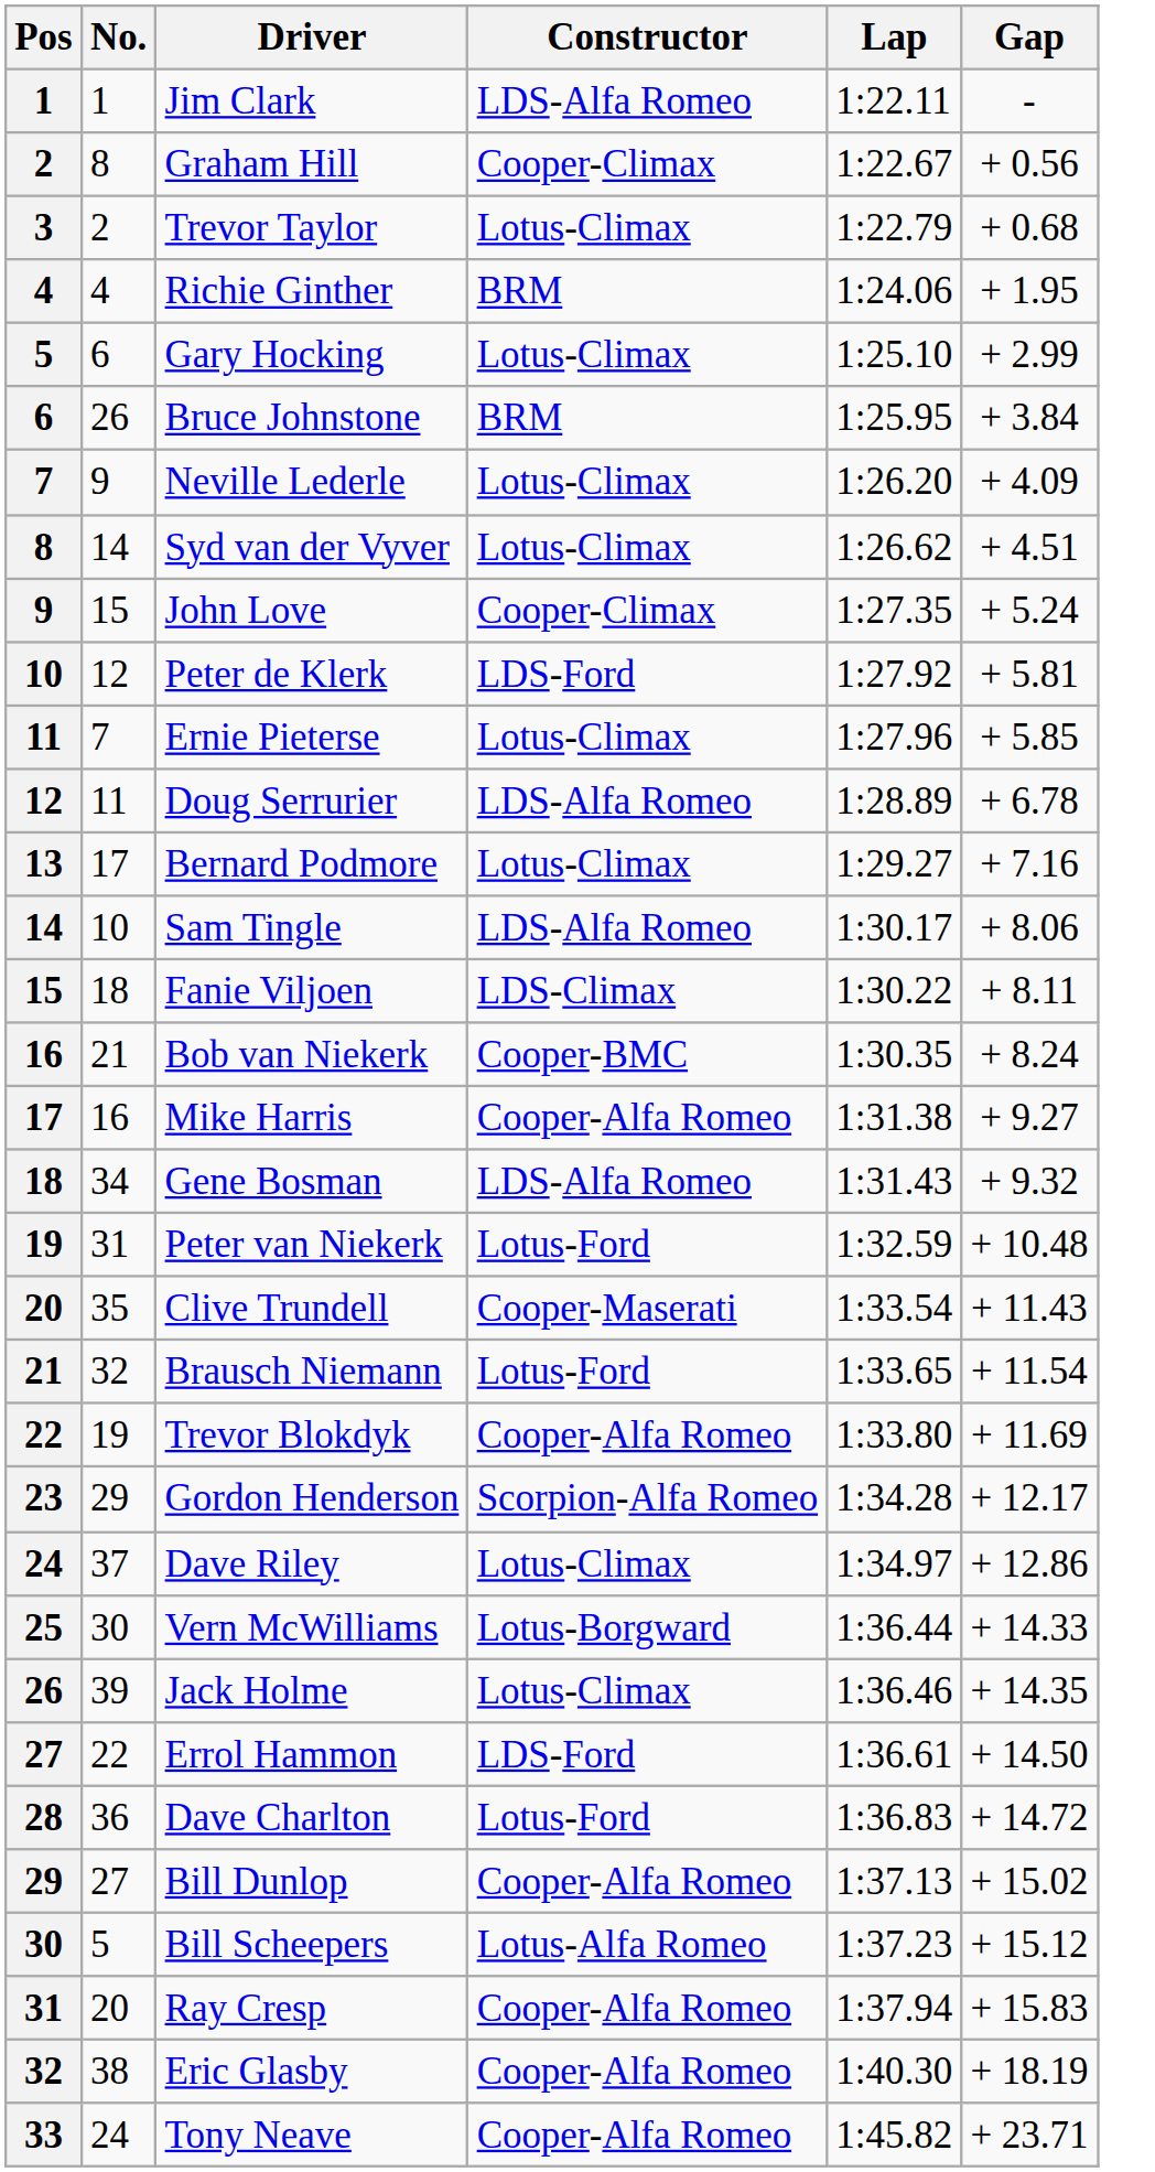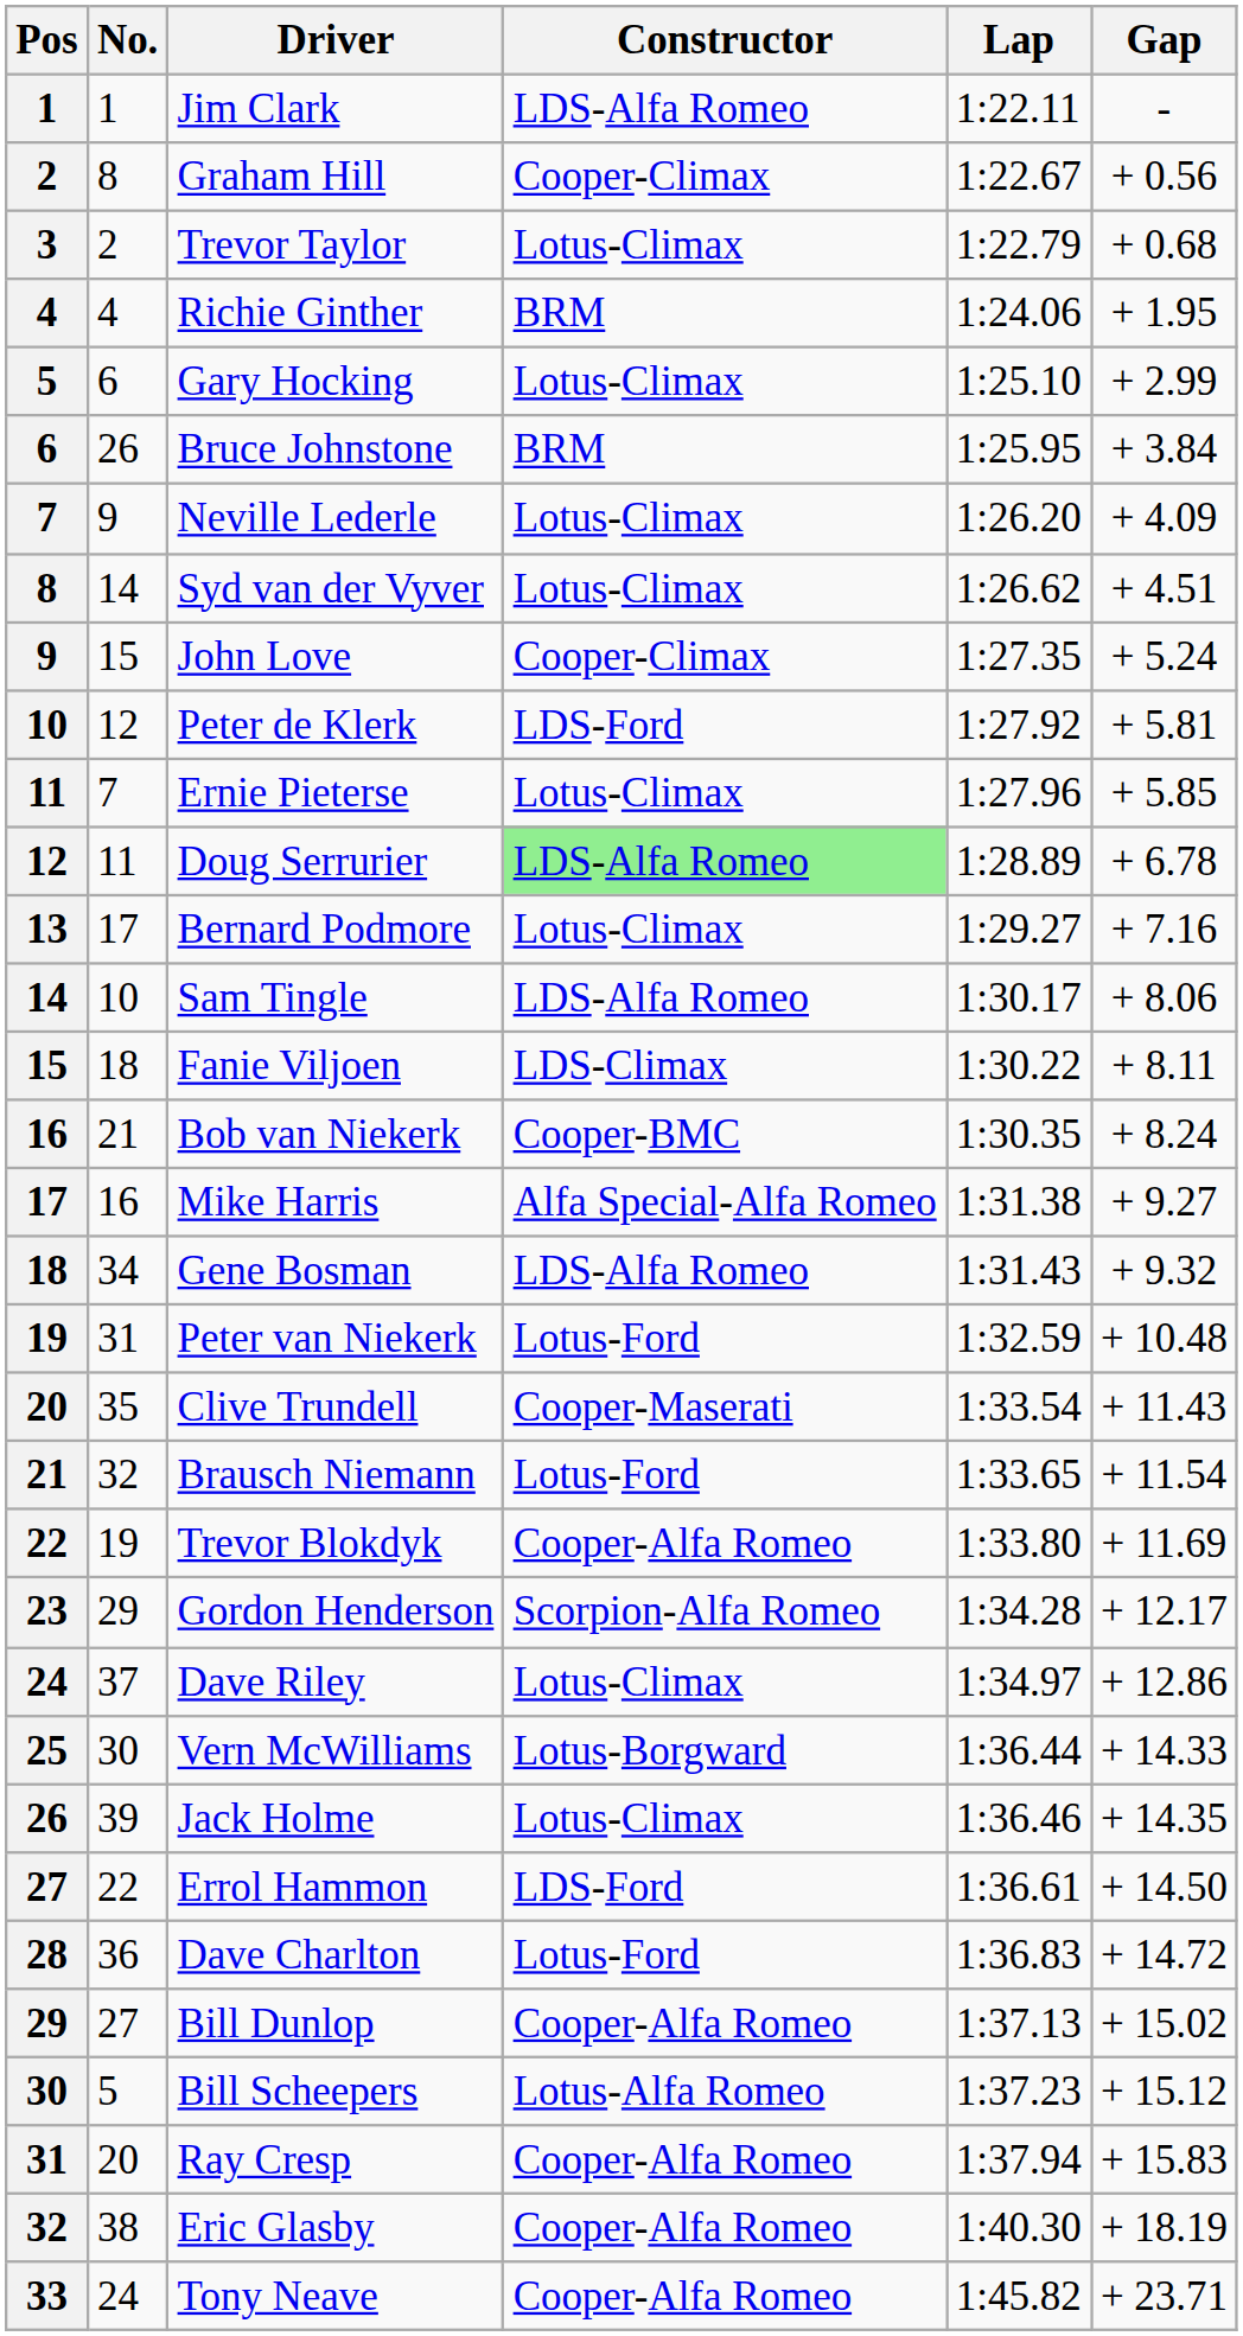 <table class="wikitable" style="font-size: 95%">
 <tr>
 <th>Pos</th>
 <th>No.</th>
 <th>Driver</th>
 <th>Constructor</th>
 <th>Lap</th>
 <th>Gap</th>
 </tr>
 <tr>
 <th>1</th>
 <td>1</td>
 <td> <a href='#'>Jim Clark</a></td>
 <td><a href='#'>LDS</a>-<a href='#'>Alfa Romeo</a></td>
 <td>1:22.11</td>
 <td style="text-align:center">-</td>
 </tr>
 <tr>
 <th>2</th>
 <td>8</td>
 <td> <a href='#'>Graham Hill</a></td>
 <td><a href='#'>Cooper</a>-<a href='#'>Climax</a></td>
 <td>1:22.67</td>
 <td style="text-align:center">+ 0.56</td>
 </tr>
 <tr>
 <th>3</th>
 <td>2</td>
 <td> <a href='#'>Trevor Taylor</a></td>
 <td><a href='#'>Lotus</a>-<a href='#'>Climax</a></td>
 <td>1:22.79</td>
 <td style="text-align:center">+ 0.68</td>
 </tr>
 <tr>
 <th>4</th>
 <td>4</td>
 <td> <a href='#'>Richie Ginther</a></td>
 <td><a href='#'>BRM</a></td>
 <td>1:24.06</td>
 <td style="text-align:center">+ 1.95</td>
 </tr>
 <tr>
 <th>5</th>
 <td>6</td>
 <td> <a href='#'>Gary Hocking</a></td>
 <td><a href='#'>Lotus</a>-<a href='#'>Climax</a></td>
 <td>1:25.10</td>
 <td style="text-align:center">+ 2.99</td>
 </tr>
 <tr>
 <th>6</th>
 <td>26</td>
 <td> <a href='#'>Bruce Johnstone</a></td>
 <td><a href='#'>BRM</a></td>
 <td>1:25.95</td>
 <td style="text-align:center">+ 3.84</td>
 </tr>
 <tr>
 <th>7</th>
 <td>9</td>
 <td> <a href='#'>Neville Lederle</a></td>
 <td><a href='#'>Lotus</a>-<a href='#'>Climax</a></td>
 <td>1:26.20</td>
 <td style="text-align:center">+ 4.09</td>
 </tr>
 <tr>
 <th>8</th>
 <td>14</td>
 <td> <a href='#'>Syd van der Vyver</a></td>
 <td><a href='#'>Lotus</a>-<a href='#'>Climax</a></td>
 <td>1:26.62</td>
 <td style="text-align:center">+ 4.51</td>
 </tr>
 <tr>
 <th>9</th>
 <td>15</td>
 <td> <a href='#'>John Love</a></td>
 <td><a href='#'>Cooper</a>-<a href='#'>Climax</a></td>
 <td>1:27.35</td>
 <td style="text-align:center">+ 5.24</td>
 </tr>
 <tr>
 <th>10</th>
 <td>12</td>
 <td> <a href='#'>Peter de Klerk</a></td>
 <td><a href='#'>LDS</a>-<a href='#'>Ford</a></td>
 <td>1:27.92</td>
 <td style="text-align:center">+ 5.81</td>
 </tr>
 <tr>
 <th>11</th>
 <td>7</td>
 <td> <a href='#'>Ernie Pieterse</a></td>
 <td><a href='#'>Lotus</a>-<a href='#'>Climax</a></td>
 <td>1:27.96</td>
 <td style="text-align:center">+ 5.85</td>
 </tr>
 <tr>
 <th>12</th>
 <td>11</td>
 <td> <a href='#'>Doug Serrurier</a></td>
-<td><a href='#'>LDS</a>-<a href='#'>Alfa Romeo</a></td>
+<td style="background: lightgreen;"><a href='#'>LDS</a>-<a href='#'>Alfa Romeo</a></td>
 <td>1:28.89</td>
 <td style="text-align:center">+ 6.78</td>
 </tr>
 <tr>
 <th>13</th>
 <td>17</td>
 <td> <a href='#'>Bernard Podmore</a></td>
 <td><a href='#'>Lotus</a>-<a href='#'>Climax</a></td>
 <td>1:29.27</td>
 <td style="text-align:center">+ 7.16</td>
 </tr>
 <tr>
 <th>14</th>
 <td>10</td>
 <td> <a href='#'>Sam Tingle</a></td>
 <td><a href='#'>LDS</a>-<a href='#'>Alfa Romeo</a></td>
 <td>1:30.17</td>
 <td style="text-align:center">+ 8.06</td>
 </tr>
 <tr>
 <th>15</th>
 <td>18</td>
 <td> <a href='#'>Fanie Viljoen</a></td>
 <td><a href='#'>LDS</a>-<a href='#'>Climax</a></td>
 <td>1:30.22</td>
 <td style="text-align:center">+ 8.11</td>
 </tr>
 <tr>
 <th>16</th>
 <td>21</td>
 <td> <a href='#'>Bob van Niekerk</a></td>
 <td><a href='#'>Cooper</a>-<a href='#'>BMC</a></td>
 <td>1:30.35</td>
 <td style="text-align:center">+ 8.24</td>
 </tr>
 <tr>
 <th>17</th>
 <td>16</td>
 <td> <a href='#'>Mike Harris</a></td>
-<td><a href='#'>Cooper</a>-<a href='#'>Alfa Romeo</a></td>
+<td><a href='#'>Alfa Special</a>-<a href='#'>Alfa Romeo</a></td>
 <td>1:31.38</td>
 <td style="text-align:center">+ 9.27</td>
 </tr>
 <tr>
 <th>18</th>
 <td>34</td>
 <td> <a href='#'>Gene Bosman</a></td>
 <td><a href='#'>LDS</a>-<a href='#'>Alfa Romeo</a></td>
 <td>1:31.43</td>
 <td style="text-align:center">+ 9.32</td>
 </tr>
 <tr>
 <th>19</th>
 <td>31</td>
 <td> <a href='#'>Peter van Niekerk</a></td>
 <td><a href='#'>Lotus</a>-<a href='#'>Ford</a></td>
 <td>1:32.59</td>
 <td style="text-align:center">+ 10.48</td>
 </tr>
 <tr>
 <th>20</th>
 <td>35</td>
 <td> <a href='#'>Clive Trundell</a></td>
 <td><a href='#'>Cooper</a>-<a href='#'>Maserati</a></td>
 <td>1:33.54</td>
 <td style="text-align:center">+ 11.43</td>
 </tr>
 <tr>
 <th>21</th>
 <td>32</td>
 <td> <a href='#'>Brausch Niemann</a></td>
 <td><a href='#'>Lotus</a>-<a href='#'>Ford</a></td>
 <td>1:33.65</td>
 <td style="text-align:center">+ 11.54</td>
 </tr>
 <tr>
 <th>22</th>
 <td>19</td>
 <td> <a href='#'>Trevor Blokdyk</a></td>
 <td><a href='#'>Cooper</a>-<a href='#'>Alfa Romeo</a></td>
 <td>1:33.80</td>
 <td style="text-align:center">+ 11.69</td>
 </tr>
 <tr>
 <th>23</th>
 <td>29</td>
 <td> <a href='#'>Gordon Henderson</a></td>
 <td><a href='#'>Scorpion</a>-<a href='#'>Alfa Romeo</a></td>
 <td>1:34.28</td>
 <td style="text-align:center">+ 12.17</td>
 </tr>
 <tr>
 <th>24</th>
 <td>37</td>
 <td> <a href='#'>Dave Riley</a></td>
 <td><a href='#'>Lotus</a>-<a href='#'>Climax</a></td>
 <td>1:34.97</td>
 <td style="text-align:center">+ 12.86</td>
 </tr>
 <tr>
 <th>25</th>
 <td>30</td>
 <td> <a href='#'>Vern McWilliams</a></td>
 <td><a href='#'>Lotus</a>-<a href='#'>Borgward</a></td>
 <td>1:36.44</td>
 <td style="text-align:center">+ 14.33</td>
 </tr>
 <tr>
 <th>26</th>
 <td>39</td>
 <td> <a href='#'>Jack Holme</a></td>
 <td><a href='#'>Lotus</a>-<a href='#'>Climax</a></td>
 <td>1:36.46</td>
 <td style="text-align:center">+ 14.35</td>
 </tr>
 <tr>
 <th>27</th>
 <td>22</td>
 <td> <a href='#'>Errol Hammon</a></td>
 <td><a href='#'>LDS</a>-<a href='#'>Ford</a></td>
 <td>1:36.61</td>
 <td style="text-align:center">+ 14.50</td>
 </tr>
 <tr>
 <th>28</th>
 <td>36</td>
 <td> <a href='#'>Dave Charlton</a></td>
 <td><a href='#'>Lotus</a>-<a href='#'>Ford</a></td>
 <td>1:36.83</td>
 <td style="text-align:center">+ 14.72</td>
 </tr>
 <tr>
 <th>29</th>
 <td>27</td>
 <td> <a href='#'>Bill Dunlop</a></td>
 <td><a href='#'>Cooper</a>-<a href='#'>Alfa Romeo</a></td>
 <td>1:37.13</td>
 <td style="text-align:center">+ 15.02</td>
 </tr>
 <tr>
 <th>30</th>
 <td>5</td>
 <td> <a href='#'>Bill Scheepers</a></td>
 <td><a href='#'>Lotus</a>-<a href='#'>Alfa Romeo</a></td>
 <td>1:37.23</td>
 <td style="text-align:center">+ 15.12</td>
 </tr>
 <tr>
 <th>31</th>
 <td>20</td>
 <td> <a href='#'>Ray Cresp</a></td>
 <td><a href='#'>Cooper</a>-<a href='#'>Alfa Romeo</a></td>
 <td>1:37.94</td>
 <td style="text-align:center">+ 15.83</td>
 </tr>
 <tr>
 <th>32</th>
 <td>38</td>
 <td> <a href='#'>Eric Glasby</a></td>
 <td><a href='#'>Cooper</a>-<a href='#'>Alfa Romeo</a></td>
 <td>1:40.30</td>
 <td style="text-align:center">+ 18.19</td>
 </tr>
 <tr>
 <th>33</th>
 <td>24</td>
 <td> <a href='#'>Tony Neave</a></td>
 <td><a href='#'>Cooper</a>-<a href='#'>Alfa Romeo</a></td>
 <td>1:45.82</td>
 <td style="text-align:center">+ 23.71</td>
 </tr>
 </table>
